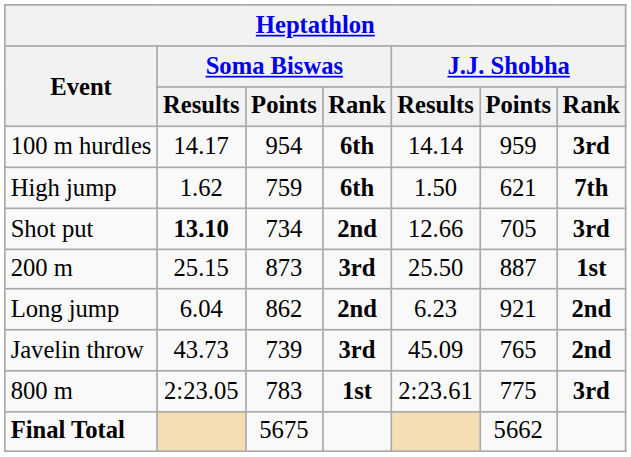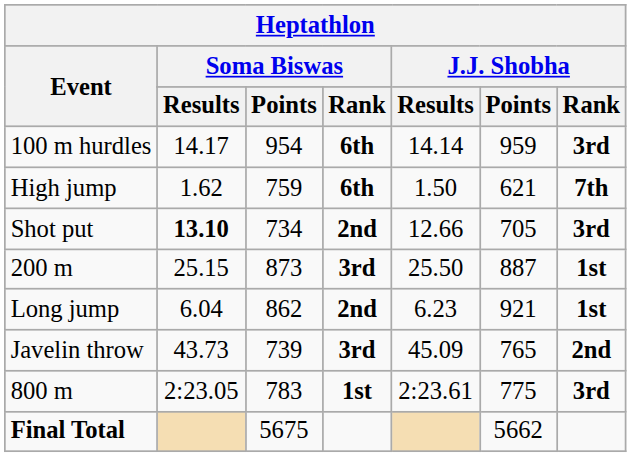 <table class=wikitable style="font-size:90%">
 <tr>
 <th colspan=8><a href='#'>Heptathlon</a></th>
 </tr>
 <tr>
 <th rowspan=2>Event</th>
 <th colspan=3><a href='#'>Soma Biswas</a></th>
 <th colspan=3><a href='#'>J.J. Shobha</a></th>
 </tr>
 <tr>
 <th>Results</th>
 <th>Points</th>
 <th>Rank</th>
 <th>Results</th>
 <th>Points</th>
 <th>Rank</th>
 </tr>
 <tr>
 <td>100 m hurdles</td>
 <td style="text-align:center">14.17</td>
 <td style="text-align:center">954</td>
 <td style="text-align:center"><strong>6th</strong></td>
 <td style="text-align:center">14.14</td>
 <td style="text-align:center">959</td>
 <td style="text-align:center"><strong>3rd</strong></td>
 </tr>
 <tr>
 <td>High jump</td>
 <td style="text-align:center">1.62</td>
 <td style="text-align:center">759</td>
 <td style="text-align:center"><strong>6th</strong></td>
 <td style="text-align:center">1.50</td>
 <td style="text-align:center">621</td>
 <td style="text-align:center"><strong>7th</strong></td>
 </tr>
 <tr>
 <td>Shot put</td>
 <td style="text-align:center"><strong>13.10</strong></td>
 <td style="text-align:center">734</td>
 <td style="text-align:center"><strong>2nd</strong></td>
 <td style="text-align:center">12.66</td>
 <td style="text-align:center">705</td>
 <td style="text-align:center"><strong>3rd</strong></td>
 </tr>
 <tr>
 <td>200 m</td>
 <td style="text-align:center">25.15</td>
 <td style="text-align:center">873</td>
 <td style="text-align:center"><strong>3rd</strong></td>
 <td style="text-align:center">25.50</td>
 <td style="text-align:center">887</td>
 <td style="text-align:center"><strong>1st</strong></td>
 </tr>
 <tr>
 <td>Long jump</td>
 <td style="text-align:center">6.04</td>
 <td style="text-align:center">862</td>
 <td style="text-align:center"><strong>2nd</strong></td>
 <td style="text-align:center">6.23</td>
 <td style="text-align:center">921</td>
-<td style="text-align:center"><strong>2nd</strong></td>
+<td style="text-align:center"><strong>1st</strong></td>
 </tr>
 <tr>
 <td>Javelin throw</td>
 <td style="text-align:center">43.73</td>
 <td style="text-align:center">739</td>
 <td style="text-align:center"><strong>3rd</strong></td>
 <td style="text-align:center">45.09</td>
 <td style="text-align:center">765</td>
 <td style="text-align:center"><strong>2nd</strong></td>
 </tr>
 <tr>
 <td>800 m</td>
 <td style="text-align:center">2:23.05</td>
 <td style="text-align:center">783</td>
 <td style="text-align:center"><strong>1st</strong></td>
 <td style="text-align:center">2:23.61</td>
 <td style="text-align:center">775</td>
 <td style="text-align:center"><strong>3rd</strong></td>
 </tr>
 <tr>
 <td><strong>Final Total</strong></td>
 <td style="background:wheat"></td>
 <td style="text-align:center">5675</td>
 <td style="text-align:center"></td>
 <td style="background:wheat"></td>
 <td style="text-align:center">5662</td>
 <td style="text-align:center"></td>
 </tr>
 </table>
